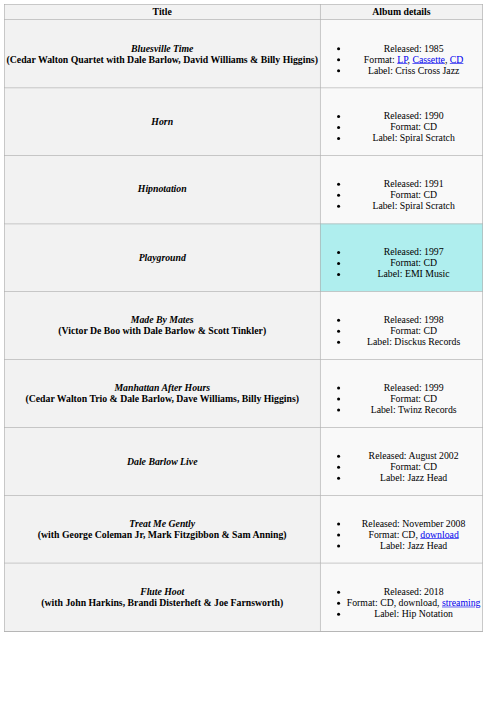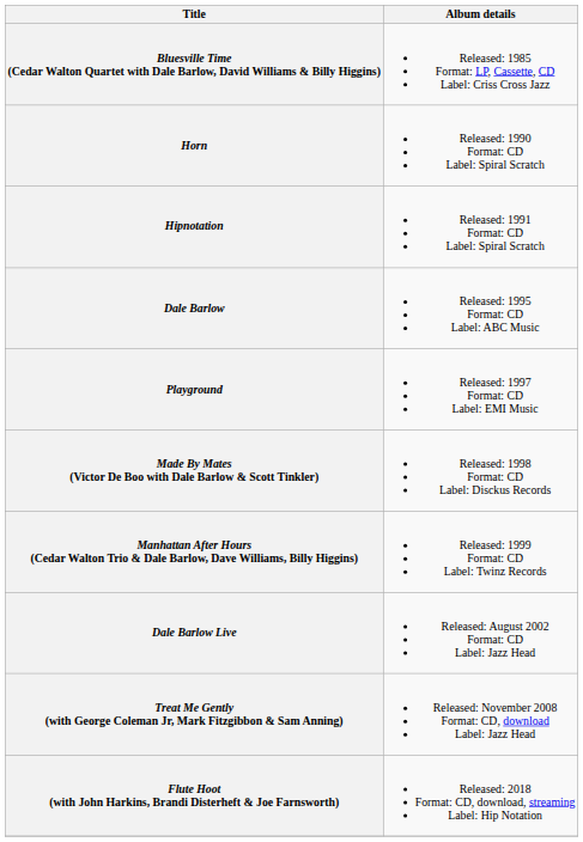 <table class="wikitable plainrowheaders" style="text-align:center;" border="1">
 <tr>
 <th>Title</th>
 <th>Album details</th>
 </tr>
 <tr>
 <th scope="row"><em>Bluesville Time</em> <br> (Cedar Walton Quartet with Dale Barlow, David Williams & Billy Higgins)</th>
 <td><br><ul><li>Released: 1985</li><li>Format: <a href='#'>LP</a>, <a href='#'>Cassette</a>, <a href='#'>CD</a></li><li>Label: Criss Cross Jazz</li></ul></td>
 </tr>
 <tr>
 <th scope="row"><em>Horn</em></th>
 <td><br><ul><li>Released: 1990</li><li>Format: CD</li><li>Label: Spiral Scratch</li></ul></td>
 </tr>
 <tr>
 <th scope="row"><em>Hipnotation</em></th>
 <td><br><ul><li>Released: 1991</li><li>Format: CD</li><li>Label: Spiral Scratch</li></ul></td>
 </tr>
 <tr>
+<th scope="row"><em>Dale Barlow</em></th>
+<td><br><ul><li>Released: 1995</li><li>Format: CD</li><li>Label: ABC Music</li></ul></td>
+</tr>
+<tr>
 <th scope="row"><em>Playground</em></th>
-<td style="background: paleturquoise;"><br><ul><li>Released: 1997</li><li>Format: CD</li><li>Label: EMI Music</li></ul></td>
+<td><br><ul><li>Released: 1997</li><li>Format: CD</li><li>Label: EMI Music</li></ul></td>
 </tr>
 <tr>
 <th scope="row"><em>Made By Mates</em> <br> (Victor De Boo with Dale Barlow & Scott Tinkler)</th>
 <td><br><ul><li>Released: 1998</li><li>Format: CD</li><li>Label: Disckus Records</li></ul></td>
 </tr>
 <tr>
 <th scope="row"><em>Manhattan After Hours</em> <br> (Cedar Walton Trio & Dale Barlow, Dave Williams, Billy Higgins)</th>
 <td><br><ul><li>Released: 1999</li><li>Format: CD</li><li>Label: Twinz Records</li></ul></td>
 </tr>
 <tr>
 <th scope="row"><em>Dale Barlow Live</em></th>
 <td><br><ul><li>Released: August 2002</li><li>Format: CD</li><li>Label: Jazz Head</li></ul></td>
 </tr>
 <tr>
 <th scope="row"><em>Treat Me Gently</em> <br> (with George Coleman Jr, Mark Fitzgibbon & Sam Anning)</th>
 <td><br><ul><li>Released: November 2008</li><li>Format: CD, <a href='#'>download</a></li><li>Label: Jazz Head</li></ul></td>
 </tr>
 <tr>
 <th scope="row"><em>Flute Hoot</em> <br> (with John Harkins, Brandi Disterheft & Joe Farnsworth)</th>
 <td><br><ul><li>Released: 2018</li><li>Format: CD, download, <a href='#'>streaming</a></li><li>Label: Hip Notation</li></ul></td>
 </tr>
 <tr>
 </tr>
 </table>
